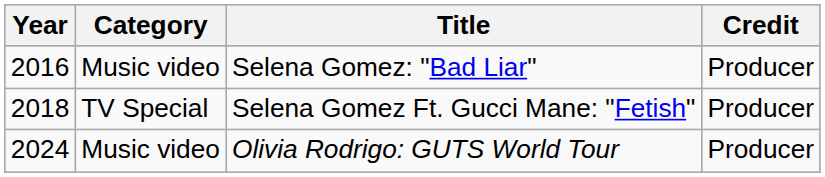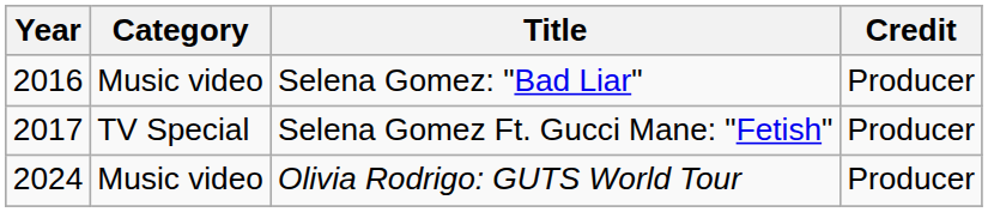 <table class="wikitable">
 <tr>
 <th>Year</th>
 <th>Category</th>
 <th>Title</th>
 <th>Credit</th>
 </tr>
 <tr>
 <td>2016</td>
 <td>Music video</td>
 <td>Selena Gomez: "<a href='#'>Bad Liar</a>"</td>
 <td>Producer</td>
 </tr>
 <tr>
-<td>2018</td>
+<td>2017</td>
 <td>TV Special</td>
 <td>Selena Gomez Ft. Gucci Mane: "<a href='#'>Fetish</a>"</td>
 <td>Producer</td>
 </tr>
 <tr>
 <td>2024</td>
 <td>Music video</td>
 <td><em>Olivia Rodrigo: GUTS World Tour</em></td>
 <td>Producer</td>
 </tr>
 </table>
